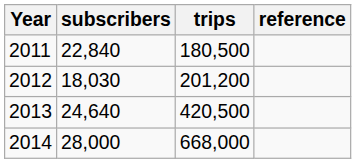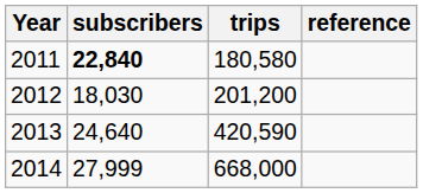 <table class="wikitable">
 <tr>
 <th>Year</th>
 <th>subscribers</th>
 <th>trips</th>
 <th>reference</th>
 </tr>
 <tr>
 <td>2011</td>
-<td>22,840</td>
-<td>180,500</td>
+<td><strong>22,840</strong></td>
+<td>180,580</td>
 <td></td>
 </tr>
 <tr>
 <td>2012</td>
 <td>18,030</td>
 <td>201,200</td>
 <td></td>
 </tr>
 <tr>
 <td>2013</td>
 <td>24,640</td>
-<td>420,500</td>
+<td>420,590</td>
 <td></td>
 </tr>
 <tr>
 <td>2014</td>
-<td>28,000</td>
+<td>27,999</td>
 <td>668,000</td>
 <td></td>
 </tr>
 </table>
